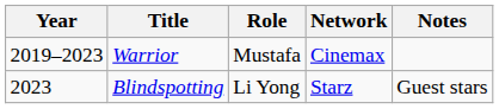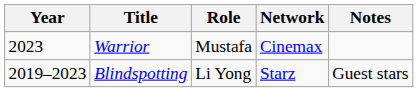 <table class="wikitable sortable">
 <tr>
 <th>Year</th>
 <th>Title</th>
 <th>Role</th>
 <th>Network</th>
 <th>Notes</th>
 </tr>
 <tr>
-<td>2019–2023</td>
+<td>2023</td>
 <td><em><a href='#'>Warrior</a></em></td>
 <td>Mustafa</td>
 <td><a href='#'>Cinemax</a></td>
 <td></td>
 </tr>
 <tr>
-<td>2023</td>
+<td>2019–2023</td>
 <td><em><a href='#'>Blindspotting</a></em></td>
 <td>Li Yong</td>
 <td><a href='#'>Starz</a></td>
 <td>Guest stars</td>
 </tr>
 </table>
